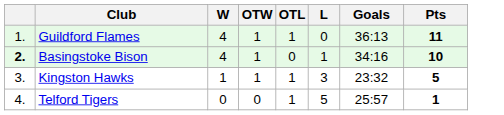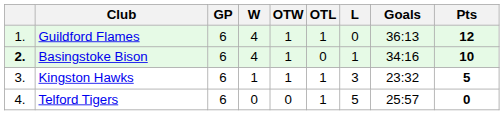 <table class="wikitable">
 <tr>
 <th width="30"></th>
 <th width="200">Club</th>
+<th width="30">GP</th>
 <th width="30">W</th>
 <th width="30">OTW</th>
 <th width="30">OTL</th>
 <th width="30">L</th>
 <th width="70">Goals</th>
 <th width="70">Pts</th>
 </tr>
 <tr bgcolor="#e6fae6" align="center">
 <td>1.</td>
 <td align="left"><a href='#'>Guildford Flames</a></td>
+<td>6</td>
 <td>4</td>
 <td>1</td>
 <td>1</td>
 <td>0</td>
 <td>36:13</td>
-<td><strong>11</strong></td>
+<td><strong>12</strong></td>
 </tr>
 <tr bgcolor="#e6fae6" align="center">
 <td><strong>2.</strong></td>
 <td align="left"><a href='#'>Basingstoke Bison</a></td>
+<td>6</td>
 <td>4</td>
 <td>1</td>
 <td>0</td>
 <td>1</td>
 <td>34:16</td>
 <td><strong>10</strong></td>
 </tr>
 <tr bgcolor="#FFFFFF" align="center">
 <td>3.</td>
 <td align="left"><a href='#'>Kingston Hawks</a></td>
+<td>6</td>
 <td>1</td>
 <td>1</td>
 <td>1</td>
 <td>3</td>
 <td>23:32</td>
 <td><strong>5</strong></td>
 </tr>
 <tr bgcolor="#FFFFFF" align="center">
 <td>4.</td>
 <td align="left"><a href='#'>Telford Tigers</a></td>
+<td>6</td>
 <td>0</td>
 <td>0</td>
 <td>1</td>
 <td>5</td>
 <td>25:57</td>
-<td><strong>1</strong></td>
+<td><strong>0</strong></td>
 </tr>
 </table>
